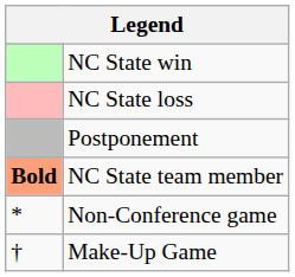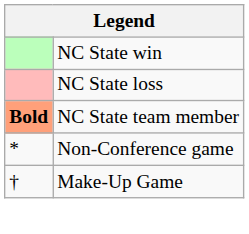 <table class="wikitable" style="font-size:90%">
 <tr>
 <th colspan="2">Legend</th>
 </tr>
 <tr>
 <td bgcolor="#bbffbb"> </td>
 <td>NC State win</td>
 </tr>
 <tr>
 <td bgcolor="#ffbbbb"> </td>
 <td>NC State loss</td>
-</tr>
-<tr>
-<td bgcolor="#bbbbbb"> </td>
-<td>Postponement</td>
 </tr>
 <tr>
 <td style="background: lightsalmon;"><strong>Bold</strong></td>
 <td>NC State team member</td>
 </tr>
 <tr>
 <td>*</td>
 <td>Non-Conference game</td>
 </tr>
 <tr>
 <td>†</td>
 <td>Make-Up Game</td>
 </tr>
 </table>
